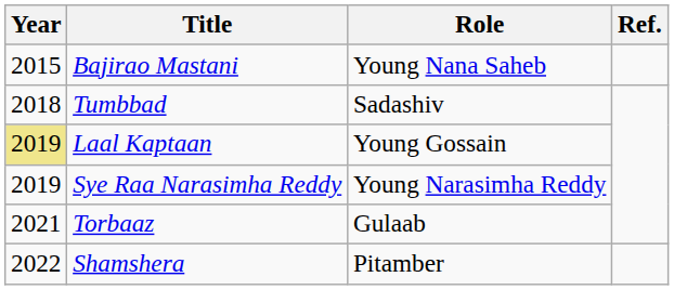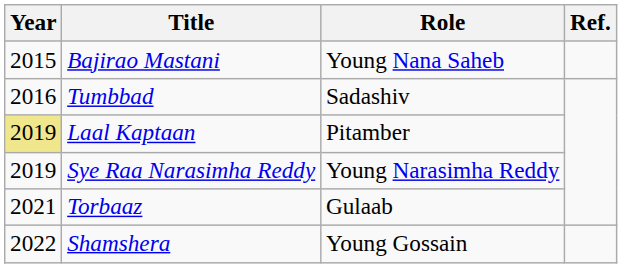 <table class="wikitable">
 <tr>
 <th>Year</th>
 <th>Title</th>
 <th>Role</th>
 <th>Ref.</th>
 </tr>
 <tr>
 <td>2015</td>
 <td><em><a href='#'>Bajirao Mastani</a></em></td>
 <td>Young <a href='#'>Nana Saheb</a></td>
 <td></td>
 </tr>
 <tr>
-<td>2018</td>
+<td>2016</td>
 <td><em><a href='#'>Tumbbad</a></em></td>
 <td>Sadashiv</td>
 <td rowspan="4"></td>
 </tr>
 <tr>
 <td style="background: khaki;">2019</td>
 <td><em><a href='#'>Laal Kaptaan</a></em></td>
-<td>Young Gossain</td>
+<td>Pitamber</td>
 </tr>
 <tr>
 <td>2019</td>
 <td><em><a href='#'>Sye Raa Narasimha Reddy</a></em></td>
 <td>Young <a href='#'>Narasimha Reddy</a></td>
 </tr>
 <tr>
 <td>2021</td>
 <td><em><a href='#'>Torbaaz</a></em></td>
 <td>Gulaab</td>
 </tr>
 <tr>
 <td>2022</td>
 <td><em><a href='#'>Shamshera</a></em></td>
-<td>Pitamber</td>
+<td>Young Gossain</td>
 <td></td>
 </tr>
 </table>
